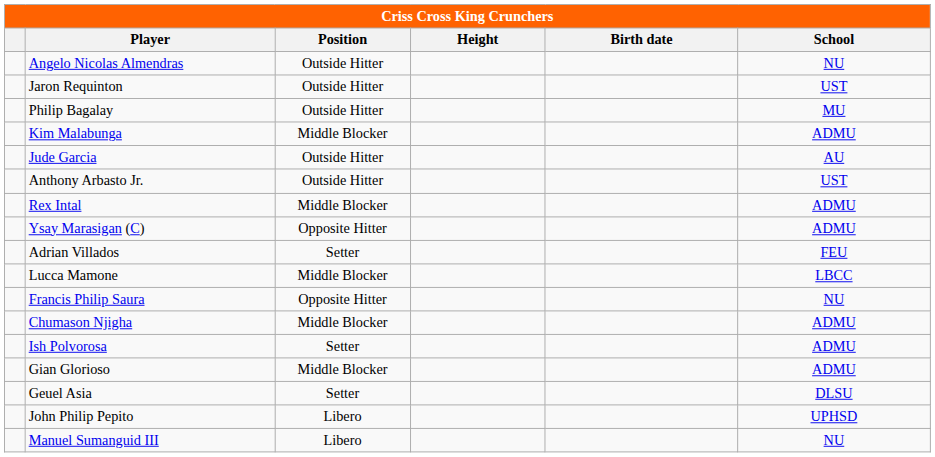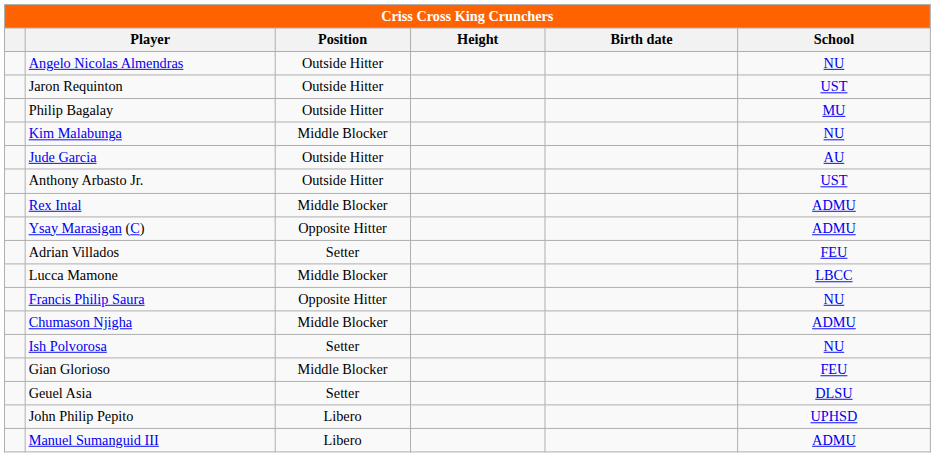 <table class="wikitable sortable" style="font-size:95%; text-align:left;">
 <tr>
 <th colspan="7" style= "background:#FF6201; color:white; text-align: center"><strong>Criss Cross King Crunchers</strong></th>
 </tr>
 <tr style="background:#FFFFFF;">
 <th style= "align=center; width:1em;"></th>
 <th style= "align=center;width:17em;">Player</th>
 <th style= "align=center; width:9em;">Position</th>
 <th style= "align=center; width:9em;">Height</th>
 <th style= "align=center; width:13em;">Birth date</th>
 <th style= "align=center; width:13em;">School</th>
 </tr>
 <tr align=center>
 <td></td>
 <td align=left><a href='#'>Angelo Nicolas Almendras</a></td>
 <td>Outside Hitter</td>
 <td></td>
 <td align=right></td>
 <td><a href='#'>NU</a></td>
 </tr>
 <tr align=center>
 <td></td>
 <td align=left>Jaron Requinton</td>
 <td>Outside Hitter</td>
 <td></td>
 <td align=right></td>
 <td><a href='#'>UST</a></td>
 </tr>
 <tr align=center>
 <td></td>
 <td align=left>Philip Bagalay</td>
 <td>Outside Hitter</td>
 <td></td>
 <td></td>
 <td><a href='#'>MU</a></td>
 </tr>
 <tr align=center>
 <td></td>
 <td align=left><a href='#'>Kim Malabunga</a></td>
 <td>Middle Blocker</td>
 <td></td>
 <td align=right></td>
-<td><a href='#'>ADMU</a></td>
+<td><a href='#'>NU</a></td>
 </tr>
 <tr align=center>
 <td></td>
 <td align=left><a href='#'>Jude Garcia</a></td>
 <td>Outside Hitter</td>
 <td></td>
 <td align=right></td>
 <td><a href='#'>AU</a></td>
 </tr>
 <tr align=center>
 <td></td>
 <td align=left>Anthony Arbasto Jr.</td>
 <td>Outside Hitter</td>
 <td></td>
 <td align=right></td>
 <td><a href='#'>UST</a></td>
 </tr>
 <tr align=center>
 <td></td>
 <td align=left><a href='#'>Rex Intal</a></td>
 <td>Middle Blocker</td>
 <td></td>
 <td align=right></td>
 <td><a href='#'>ADMU</a></td>
 </tr>
 <tr align=center>
 <td></td>
 <td align=left><a href='#'>Ysay Marasigan</a> (<a href='#'>C</a>)</td>
 <td>Opposite Hitter</td>
 <td></td>
 <td align=right></td>
 <td><a href='#'>ADMU</a></td>
 </tr>
 <tr align=center>
 <td></td>
 <td align=left>Adrian Villados</td>
 <td>Setter</td>
 <td></td>
 <td></td>
 <td><a href='#'>FEU</a></td>
 </tr>
 <tr align=center>
 <td></td>
 <td align=left>Lucca Mamone</td>
 <td>Middle Blocker</td>
 <td></td>
 <td></td>
 <td><a href='#'>LBCC</a></td>
 </tr>
 <tr align=center>
 <td></td>
 <td align=left><a href='#'>Francis Philip Saura</a></td>
 <td>Opposite Hitter</td>
 <td></td>
 <td align=right></td>
 <td><a href='#'>NU</a></td>
 </tr>
 <tr align=center>
 <td></td>
 <td align=left><a href='#'>Chumason Njigha</a></td>
 <td>Middle Blocker</td>
 <td></td>
 <td align=right></td>
 <td><a href='#'>ADMU</a></td>
 </tr>
 <tr align=center>
 <td></td>
 <td align=left><a href='#'>Ish Polvorosa</a></td>
 <td>Setter</td>
 <td></td>
 <td align=right></td>
-<td><a href='#'>ADMU</a></td>
+<td><a href='#'>NU</a></td>
 </tr>
 <tr align=center>
 <td></td>
 <td align=left>Gian Glorioso</td>
 <td>Middle Blocker</td>
 <td></td>
 <td></td>
-<td><a href='#'>ADMU</a></td>
+<td><a href='#'>FEU</a></td>
 </tr>
 <tr align=center>
 <td></td>
 <td align=left>Geuel Asia</td>
 <td>Setter</td>
 <td></td>
 <td align=right></td>
 <td><a href='#'>DLSU</a></td>
 </tr>
 <tr align=center>
 <td></td>
 <td align=left>John Philip Pepito</td>
 <td>Libero</td>
 <td></td>
 <td></td>
 <td><a href='#'>UPHSD</a></td>
 </tr>
 <tr align=center>
 <td></td>
 <td align=left><a href='#'>Manuel Sumanguid III</a></td>
 <td>Libero</td>
 <td></td>
 <td align=right></td>
-<td><a href='#'>NU</a></td>
+<td><a href='#'>ADMU</a></td>
 </tr>
 </table>
